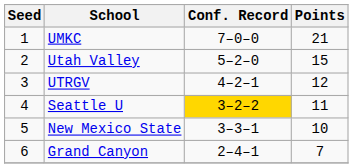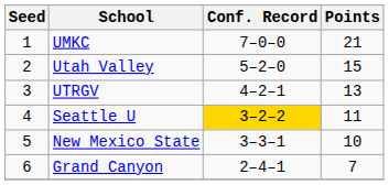 <table class="wikitable" style="white-space:nowrap;text-align:center">
 <tr>
 <th>Seed</th>
 <th>School</th>
 <th>Conf. Record</th>
 <th>Points</th>
 </tr>
 <tr>
 <td>1</td>
 <td align=left><a href='#'>UMKC</a></td>
 <td>7–0–0</td>
 <td>21</td>
 </tr>
 <tr>
 <td>2</td>
 <td align=left><a href='#'>Utah Valley</a></td>
 <td>5–2–0</td>
 <td>15</td>
 </tr>
 <tr>
 <td>3</td>
 <td align=left><a href='#'>UTRGV</a></td>
 <td>4–2–1</td>
-<td>12</td>
+<td>13</td>
 </tr>
 <tr>
 <td>4</td>
 <td align=left><a href='#'>Seattle U</a></td>
 <td style="background: gold;">3–2–2</td>
 <td>11</td>
 </tr>
 <tr>
 <td>5</td>
 <td align=left><a href='#'>New Mexico State</a></td>
 <td>3–3–1</td>
 <td>10</td>
 </tr>
 <tr>
 <td>6</td>
 <td align=left><a href='#'>Grand Canyon</a></td>
 <td>2–4–1</td>
 <td>7</td>
 </tr>
 <tr>
 </tr>
 </table>
